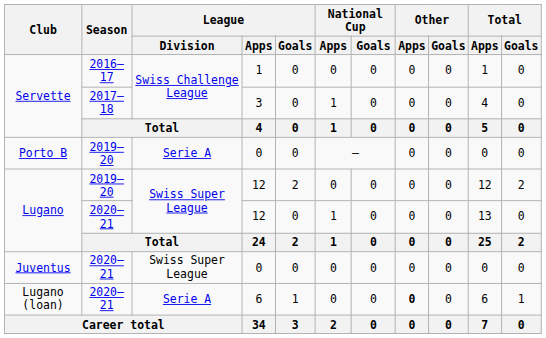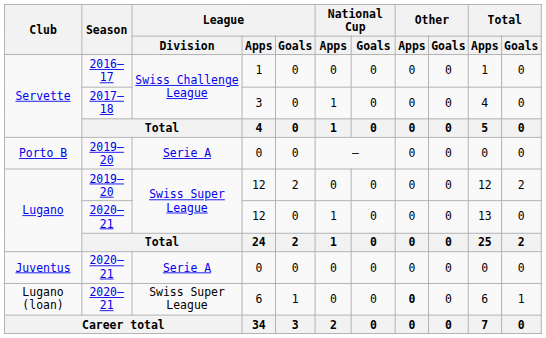 <table class="wikitable" style="text-align: center">
 <tr>
 <th rowspan="2">Club</th>
 <th rowspan="2">Season</th>
 <th colspan="3">League</th>
 <th colspan="2">National Cup</th>
 <th colspan="2">Other</th>
 <th colspan="2">Total</th>
 </tr>
 <tr>
 <th>Division</th>
 <th>Apps</th>
 <th>Goals</th>
 <th>Apps</th>
 <th>Goals</th>
 <th>Apps</th>
 <th>Goals</th>
 <th>Apps</th>
 <th>Goals</th>
 </tr>
 <tr>
 <td rowspan="3"><a href='#'>Servette</a></td>
 <td><a href='#'>2016–17</a></td>
 <td rowspan="2"><a href='#'>Swiss Challenge League</a></td>
 <td>1</td>
 <td>0</td>
 <td>0</td>
 <td>0</td>
 <td>0</td>
 <td>0</td>
 <td>1</td>
 <td>0</td>
 </tr>
 <tr>
 <td><a href='#'>2017–18</a></td>
 <td>3</td>
 <td>0</td>
 <td>1</td>
 <td>0</td>
 <td>0</td>
 <td>0</td>
 <td>4</td>
 <td>0</td>
 </tr>
 <tr>
 <th colspan="2">Total</th>
 <th>4</th>
 <th>0</th>
 <th>1</th>
 <th>0</th>
 <th>0</th>
 <th>0</th>
 <th>5</th>
 <th>0</th>
 </tr>
 <tr>
 <td><a href='#'>Porto B</a></td>
 <td><a href='#'>2019–20</a></td>
 <td><a href='#'>Serie A</a></td>
 <td>0</td>
 <td>0</td>
 <td colspan="2">–</td>
 <td>0</td>
 <td>0</td>
 <td>0</td>
 <td>0</td>
 </tr>
 <tr>
 <td rowspan="3"><a href='#'>Lugano</a></td>
 <td><a href='#'>2019–20</a></td>
 <td rowspan="2"><a href='#'>Swiss Super League</a></td>
 <td>12</td>
 <td>2</td>
 <td>0</td>
 <td>0</td>
 <td>0</td>
 <td>0</td>
 <td>12</td>
 <td>2</td>
 </tr>
 <tr>
 <td><a href='#'>2020–21</a></td>
 <td>12</td>
 <td>0</td>
 <td>1</td>
 <td>0</td>
 <td>0</td>
 <td>0</td>
 <td>13</td>
 <td>0</td>
 </tr>
 <tr>
 <th colspan="2">Total</th>
 <th>24</th>
 <th>2</th>
 <th>1</th>
 <th>0</th>
 <th>0</th>
 <th>0</th>
 <th>25</th>
 <th>2</th>
 </tr>
 <tr>
 <td><a href='#'>Juventus</a></td>
 <td><a href='#'>2020–21</a></td>
-<td>Swiss Super League</td>
+<td><a href='#'>Serie A</a></td>
 <td>0</td>
 <td>0</td>
 <td>0</td>
 <td>0</td>
 <td>0</td>
 <td>0</td>
 <td>0</td>
 <td>0</td>
 </tr>
 <tr>
 <td>Lugano (loan)</td>
 <td><a href='#'>2020–21</a></td>
-<td><a href='#'>Serie A</a></td>
+<td>Swiss Super League</td>
 <td>6</td>
 <td>1</td>
 <td>0</td>
 <td>0</td>
 <td><strong>0</strong></td>
 <td>0</td>
 <td>6</td>
 <td>1</td>
 </tr>
 <tr>
 <th colspan="3">Career total</th>
 <th>34</th>
 <th>3</th>
 <th>2</th>
 <th>0</th>
 <th>0</th>
 <th>0</th>
 <th>7</th>
 <th>0</th>
 </tr>
 </table>
